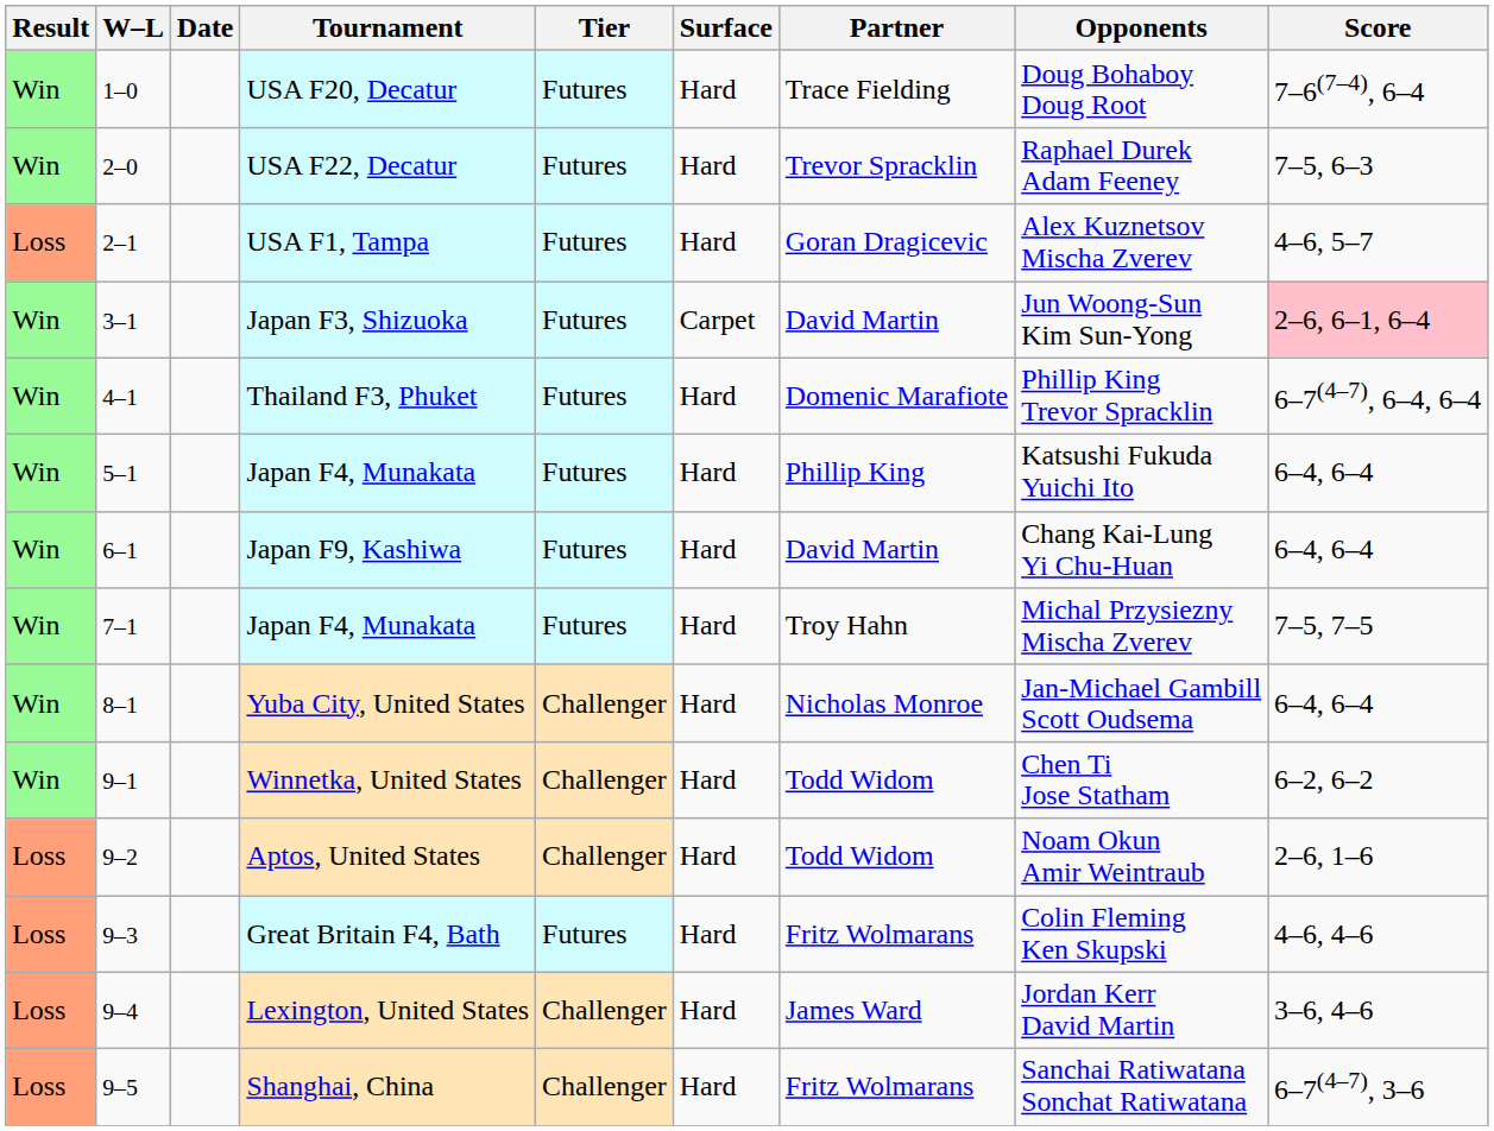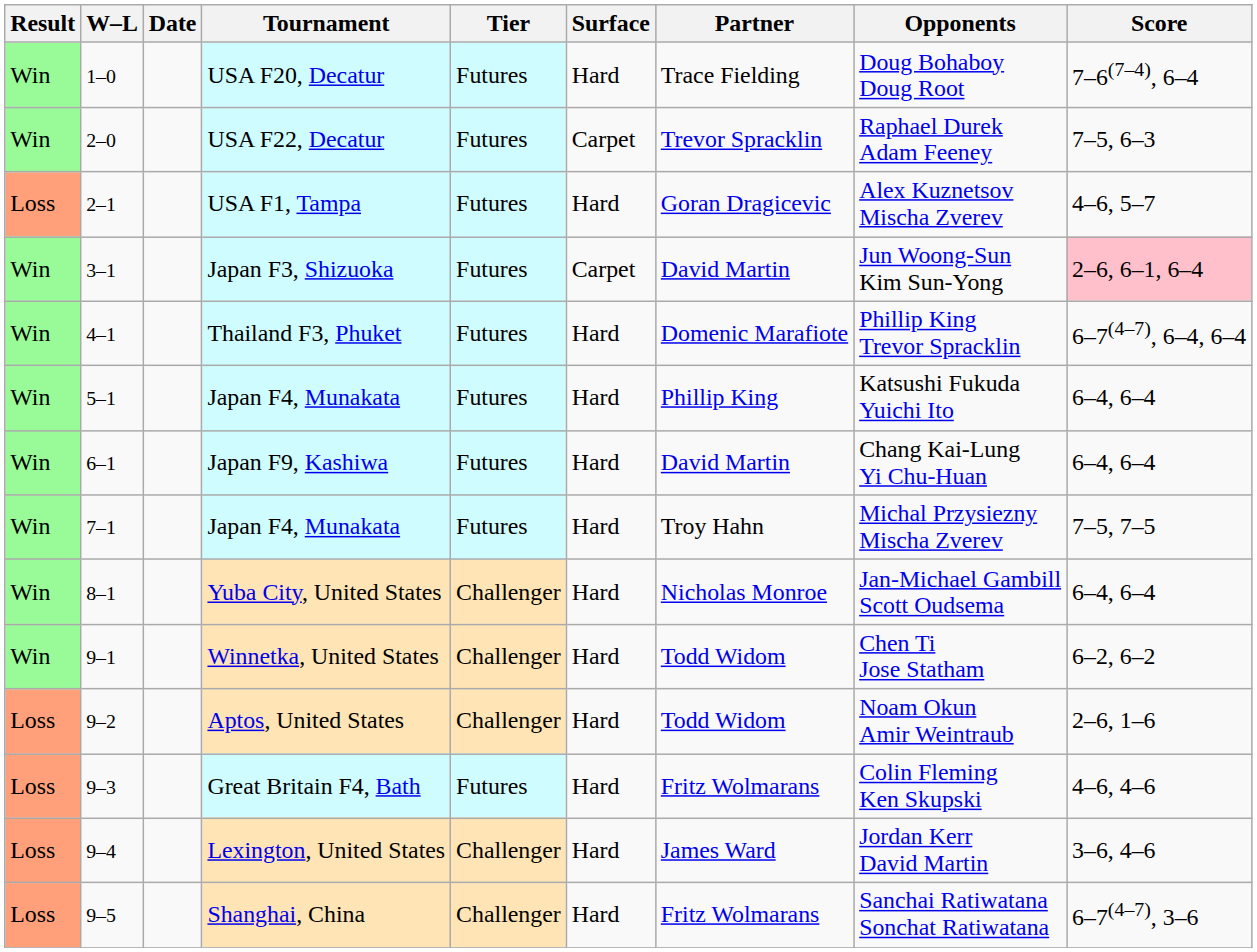 <table class="sortable wikitable">
 <tr>
 <th>Result</th>
 <th class="unsortable">W–L</th>
 <th>Date</th>
 <th>Tournament</th>
 <th>Tier</th>
 <th>Surface</th>
 <th>Partner</th>
 <th>Opponents</th>
 <th class="unsortable">Score</th>
 </tr>
 <tr>
 <td bgcolor=98FB98>Win</td>
 <td><small>1–0</small></td>
 <td></td>
 <td style="background:#cffcff;">USA F20, <a href='#'>Decatur</a></td>
 <td style="background:#cffcff;">Futures</td>
 <td>Hard</td>
 <td> Trace Fielding</td>
 <td> <a href='#'>Doug Bohaboy</a> <br>  <a href='#'>Doug Root</a></td>
 <td>7–6<sup>(7–4)</sup>, 6–4</td>
 </tr>
 <tr>
 <td bgcolor=98FB98>Win</td>
 <td><small>2–0</small></td>
 <td></td>
 <td style="background:#cffcff;">USA F22, <a href='#'>Decatur</a></td>
 <td style="background:#cffcff;">Futures</td>
-<td>Hard</td>
+<td>Carpet</td>
 <td> <a href='#'>Trevor Spracklin</a></td>
 <td> <a href='#'>Raphael Durek</a> <br>  <a href='#'>Adam Feeney</a></td>
 <td>7–5, 6–3</td>
 </tr>
 <tr>
 <td bgcolor=FFA07A>Loss</td>
 <td><small>2–1</small></td>
 <td></td>
 <td style="background:#cffcff;">USA F1, <a href='#'>Tampa</a></td>
 <td style="background:#cffcff;">Futures</td>
 <td>Hard</td>
 <td> <a href='#'>Goran Dragicevic</a></td>
 <td> <a href='#'>Alex Kuznetsov</a> <br>  <a href='#'>Mischa Zverev</a></td>
 <td>4–6, 5–7</td>
 </tr>
 <tr>
 <td bgcolor=98FB98>Win</td>
 <td><small>3–1</small></td>
 <td></td>
 <td style="background:#cffcff;">Japan F3, <a href='#'>Shizuoka</a></td>
 <td style="background:#cffcff;">Futures</td>
 <td>Carpet</td>
 <td> <a href='#'>David Martin</a></td>
 <td> <a href='#'>Jun Woong-Sun</a> <br>  Kim Sun-Yong</td>
 <td style="background: pink;">2–6, 6–1, 6–4</td>
 </tr>
 <tr>
 <td bgcolor=98FB98>Win</td>
 <td><small>4–1</small></td>
 <td></td>
 <td style="background:#cffcff;">Thailand F3, <a href='#'>Phuket</a></td>
 <td style="background:#cffcff;">Futures</td>
 <td>Hard</td>
 <td> <a href='#'>Domenic Marafiote</a></td>
 <td> <a href='#'>Phillip King</a> <br>  <a href='#'>Trevor Spracklin</a></td>
 <td>6–7<sup>(4–7)</sup>, 6–4, 6–4</td>
 </tr>
 <tr>
 <td bgcolor=98FB98>Win</td>
 <td><small>5–1</small></td>
 <td></td>
 <td style="background:#cffcff;">Japan F4, <a href='#'>Munakata</a></td>
 <td style="background:#cffcff;">Futures</td>
 <td>Hard</td>
 <td> <a href='#'>Phillip King</a></td>
 <td> Katsushi Fukuda <br>  <a href='#'>Yuichi Ito</a></td>
 <td>6–4, 6–4</td>
 </tr>
 <tr>
 <td bgcolor=98FB98>Win</td>
 <td><small>6–1</small></td>
 <td></td>
 <td style="background:#cffcff;">Japan F9, <a href='#'>Kashiwa</a></td>
 <td style="background:#cffcff;">Futures</td>
 <td>Hard</td>
 <td> <a href='#'>David Martin</a></td>
 <td> Chang Kai-Lung <br>  <a href='#'>Yi Chu-Huan</a></td>
 <td>6–4, 6–4</td>
 </tr>
 <tr>
 <td bgcolor=98FB98>Win</td>
 <td><small>7–1</small></td>
 <td></td>
 <td style="background:#cffcff;">Japan F4, <a href='#'>Munakata</a></td>
 <td style="background:#cffcff;">Futures</td>
 <td>Hard</td>
 <td> Troy Hahn</td>
 <td> <a href='#'>Michal Przysiezny</a> <br>  <a href='#'>Mischa Zverev</a></td>
 <td>7–5, 7–5</td>
 </tr>
 <tr>
 <td bgcolor=98FB98>Win</td>
 <td><small>8–1</small></td>
 <td></td>
 <td style="background:moccasin;"><a href='#'>Yuba City</a>, United States</td>
 <td style="background:moccasin;">Challenger</td>
 <td>Hard</td>
 <td> <a href='#'>Nicholas Monroe</a></td>
 <td> <a href='#'>Jan-Michael Gambill</a> <br>  <a href='#'>Scott Oudsema</a></td>
 <td>6–4, 6–4</td>
 </tr>
 <tr>
 <td bgcolor=98FB98>Win</td>
 <td><small>9–1</small></td>
 <td></td>
 <td style="background:moccasin;"><a href='#'>Winnetka</a>, United States</td>
 <td style="background:moccasin;">Challenger</td>
 <td>Hard</td>
 <td> <a href='#'>Todd Widom</a></td>
 <td> <a href='#'>Chen Ti</a> <br>  <a href='#'>Jose Statham</a></td>
 <td>6–2, 6–2</td>
 </tr>
 <tr>
 <td bgcolor=FFA07A>Loss</td>
 <td><small>9–2</small></td>
 <td></td>
 <td style="background:moccasin;"><a href='#'>Aptos</a>, United States</td>
 <td style="background:moccasin;">Challenger</td>
 <td>Hard</td>
 <td> <a href='#'>Todd Widom</a></td>
 <td> <a href='#'>Noam Okun</a> <br>  <a href='#'>Amir Weintraub</a></td>
 <td>2–6, 1–6</td>
 </tr>
 <tr>
 <td bgcolor=FFA07A>Loss</td>
 <td><small>9–3</small></td>
 <td></td>
 <td style="background:#cffcff;">Great Britain F4, <a href='#'>Bath</a></td>
 <td style="background:#cffcff;">Futures</td>
 <td>Hard</td>
 <td> <a href='#'>Fritz Wolmarans</a></td>
 <td> <a href='#'>Colin Fleming</a> <br>  <a href='#'>Ken Skupski</a></td>
 <td>4–6, 4–6</td>
 </tr>
 <tr>
 <td bgcolor=FFA07A>Loss</td>
 <td><small>9–4</small></td>
 <td></td>
 <td style="background:moccasin;"><a href='#'>Lexington</a>, United States</td>
 <td style="background:moccasin;">Challenger</td>
 <td>Hard</td>
 <td> <a href='#'>James Ward</a></td>
 <td> <a href='#'>Jordan Kerr</a> <br>  <a href='#'>David Martin</a></td>
 <td>3–6, 4–6</td>
 </tr>
 <tr>
 <td bgcolor=FFA07A>Loss</td>
 <td><small>9–5</small></td>
 <td></td>
 <td style="background:moccasin;"><a href='#'>Shanghai</a>, China</td>
 <td style="background:moccasin;">Challenger</td>
 <td>Hard</td>
 <td> <a href='#'>Fritz Wolmarans</a></td>
 <td> <a href='#'>Sanchai Ratiwatana</a> <br>  <a href='#'>Sonchat Ratiwatana</a></td>
 <td>6–7<sup>(4–7)</sup>, 3–6</td>
 </tr>
 </table>
